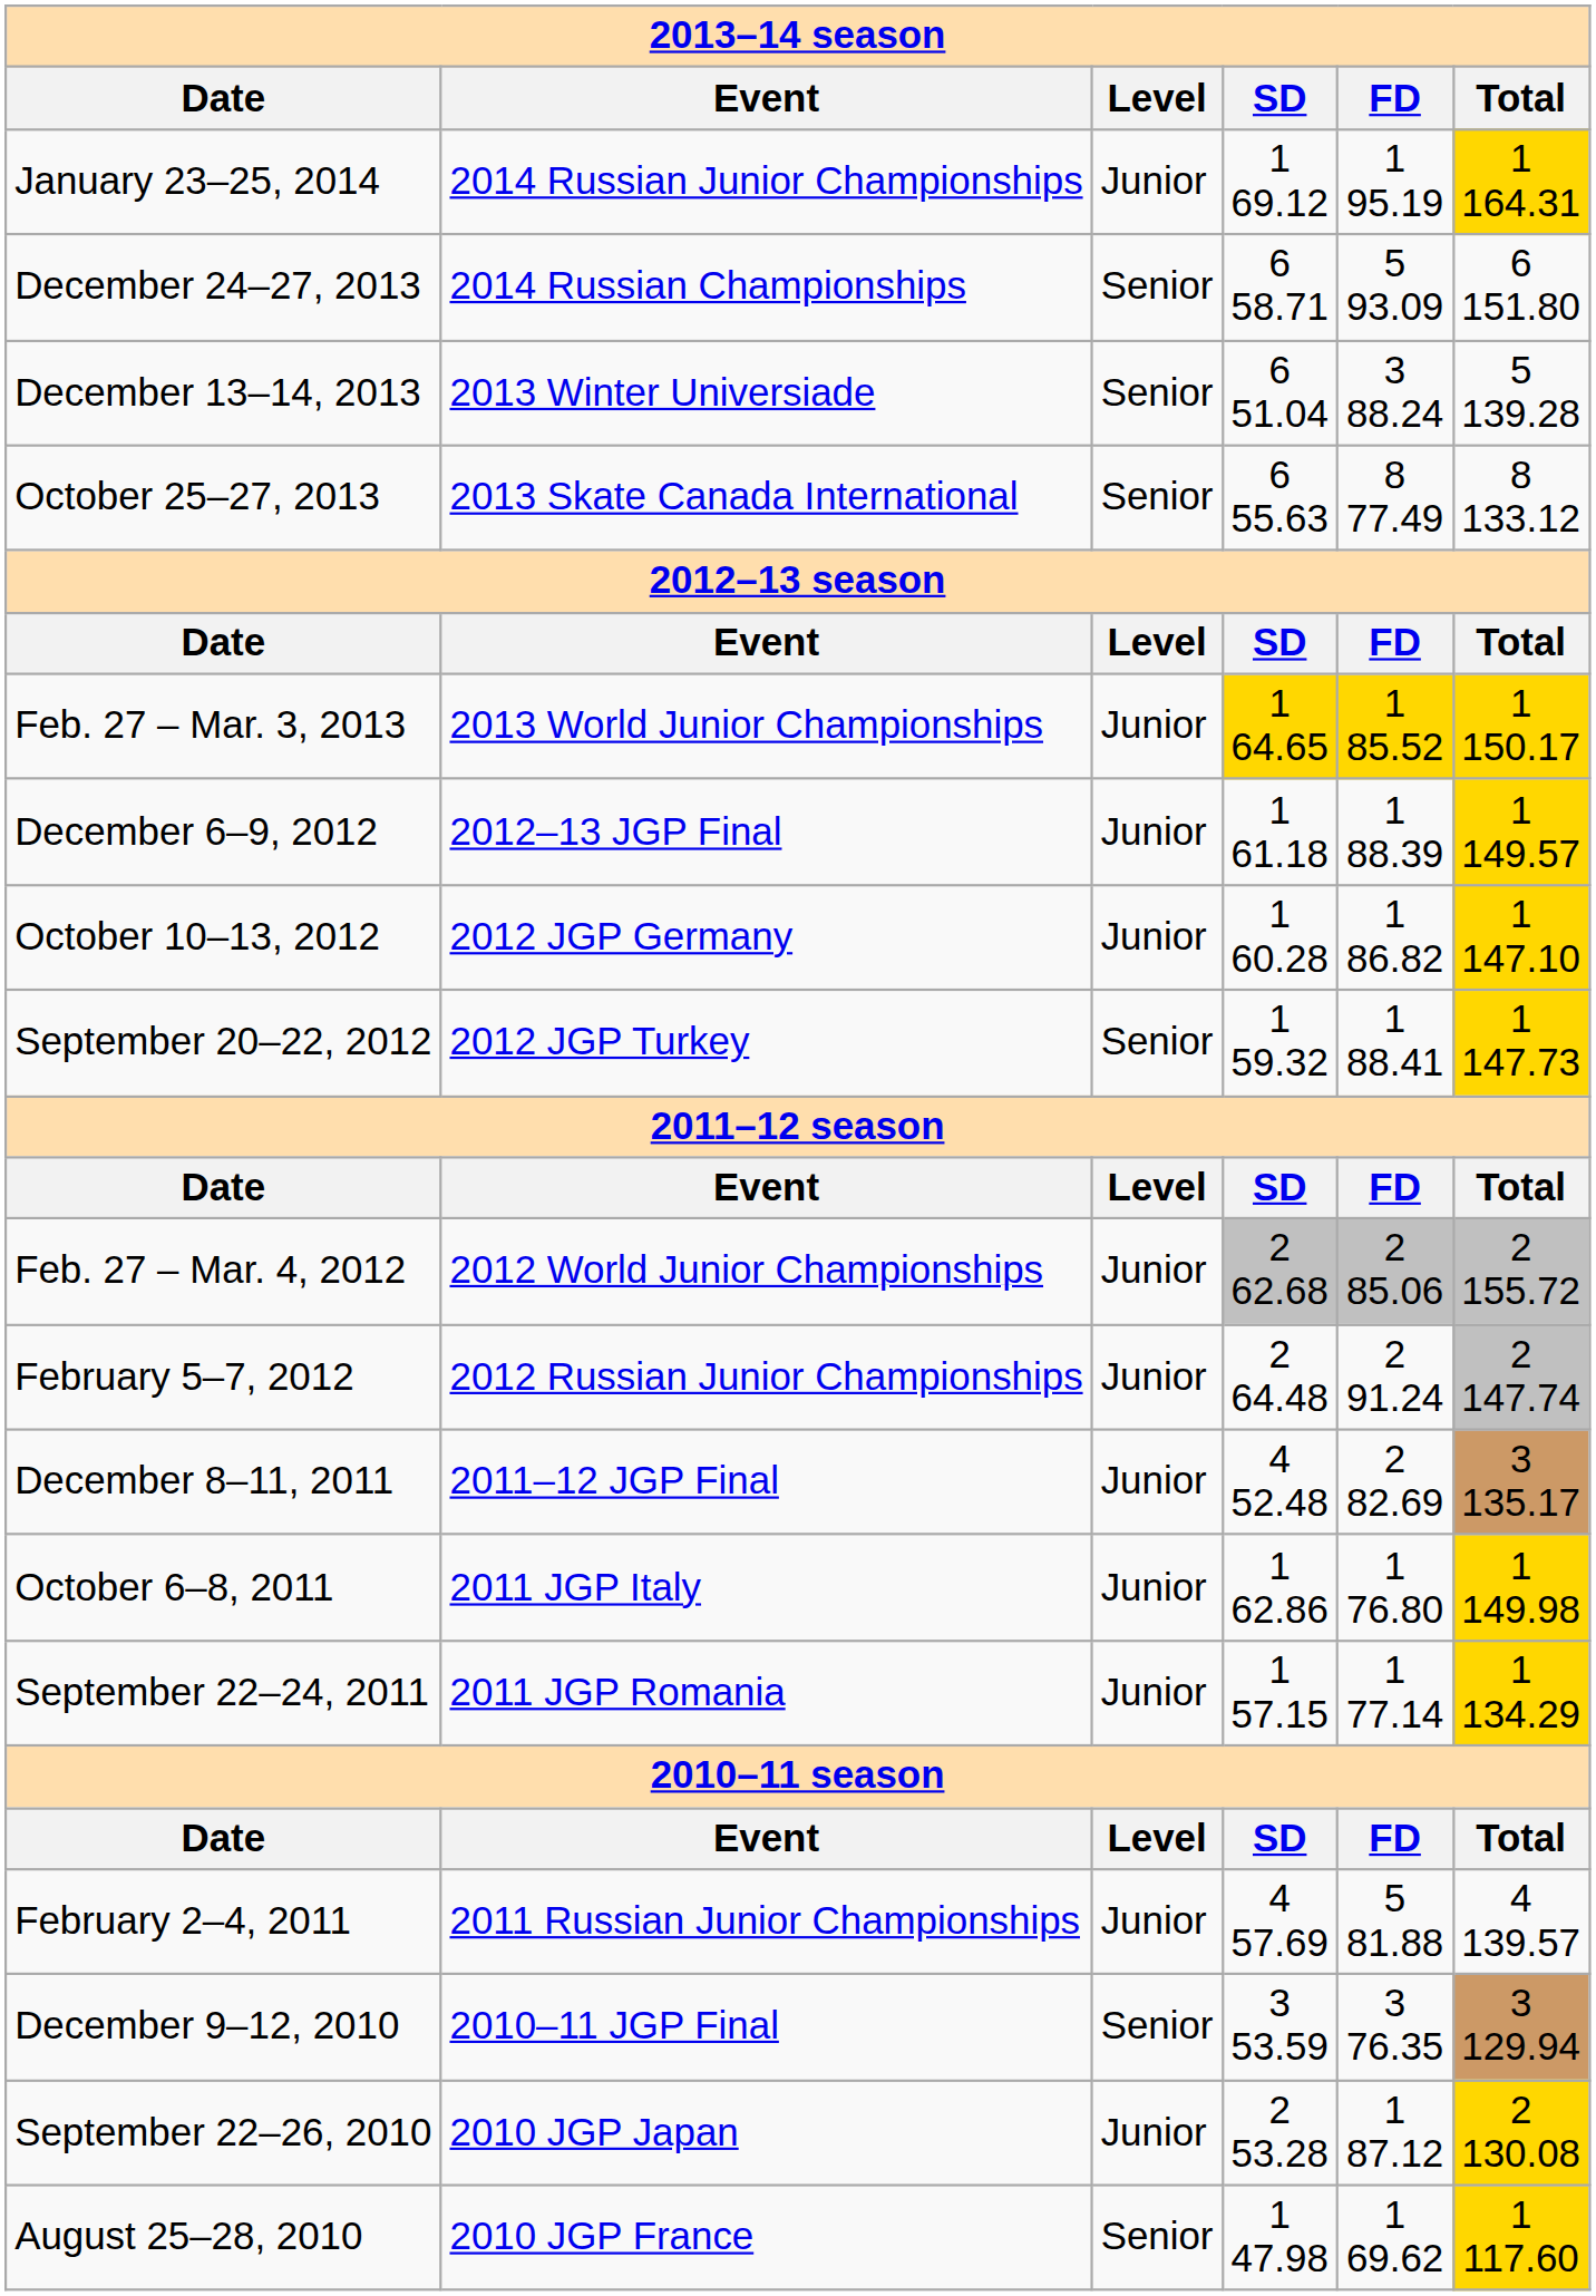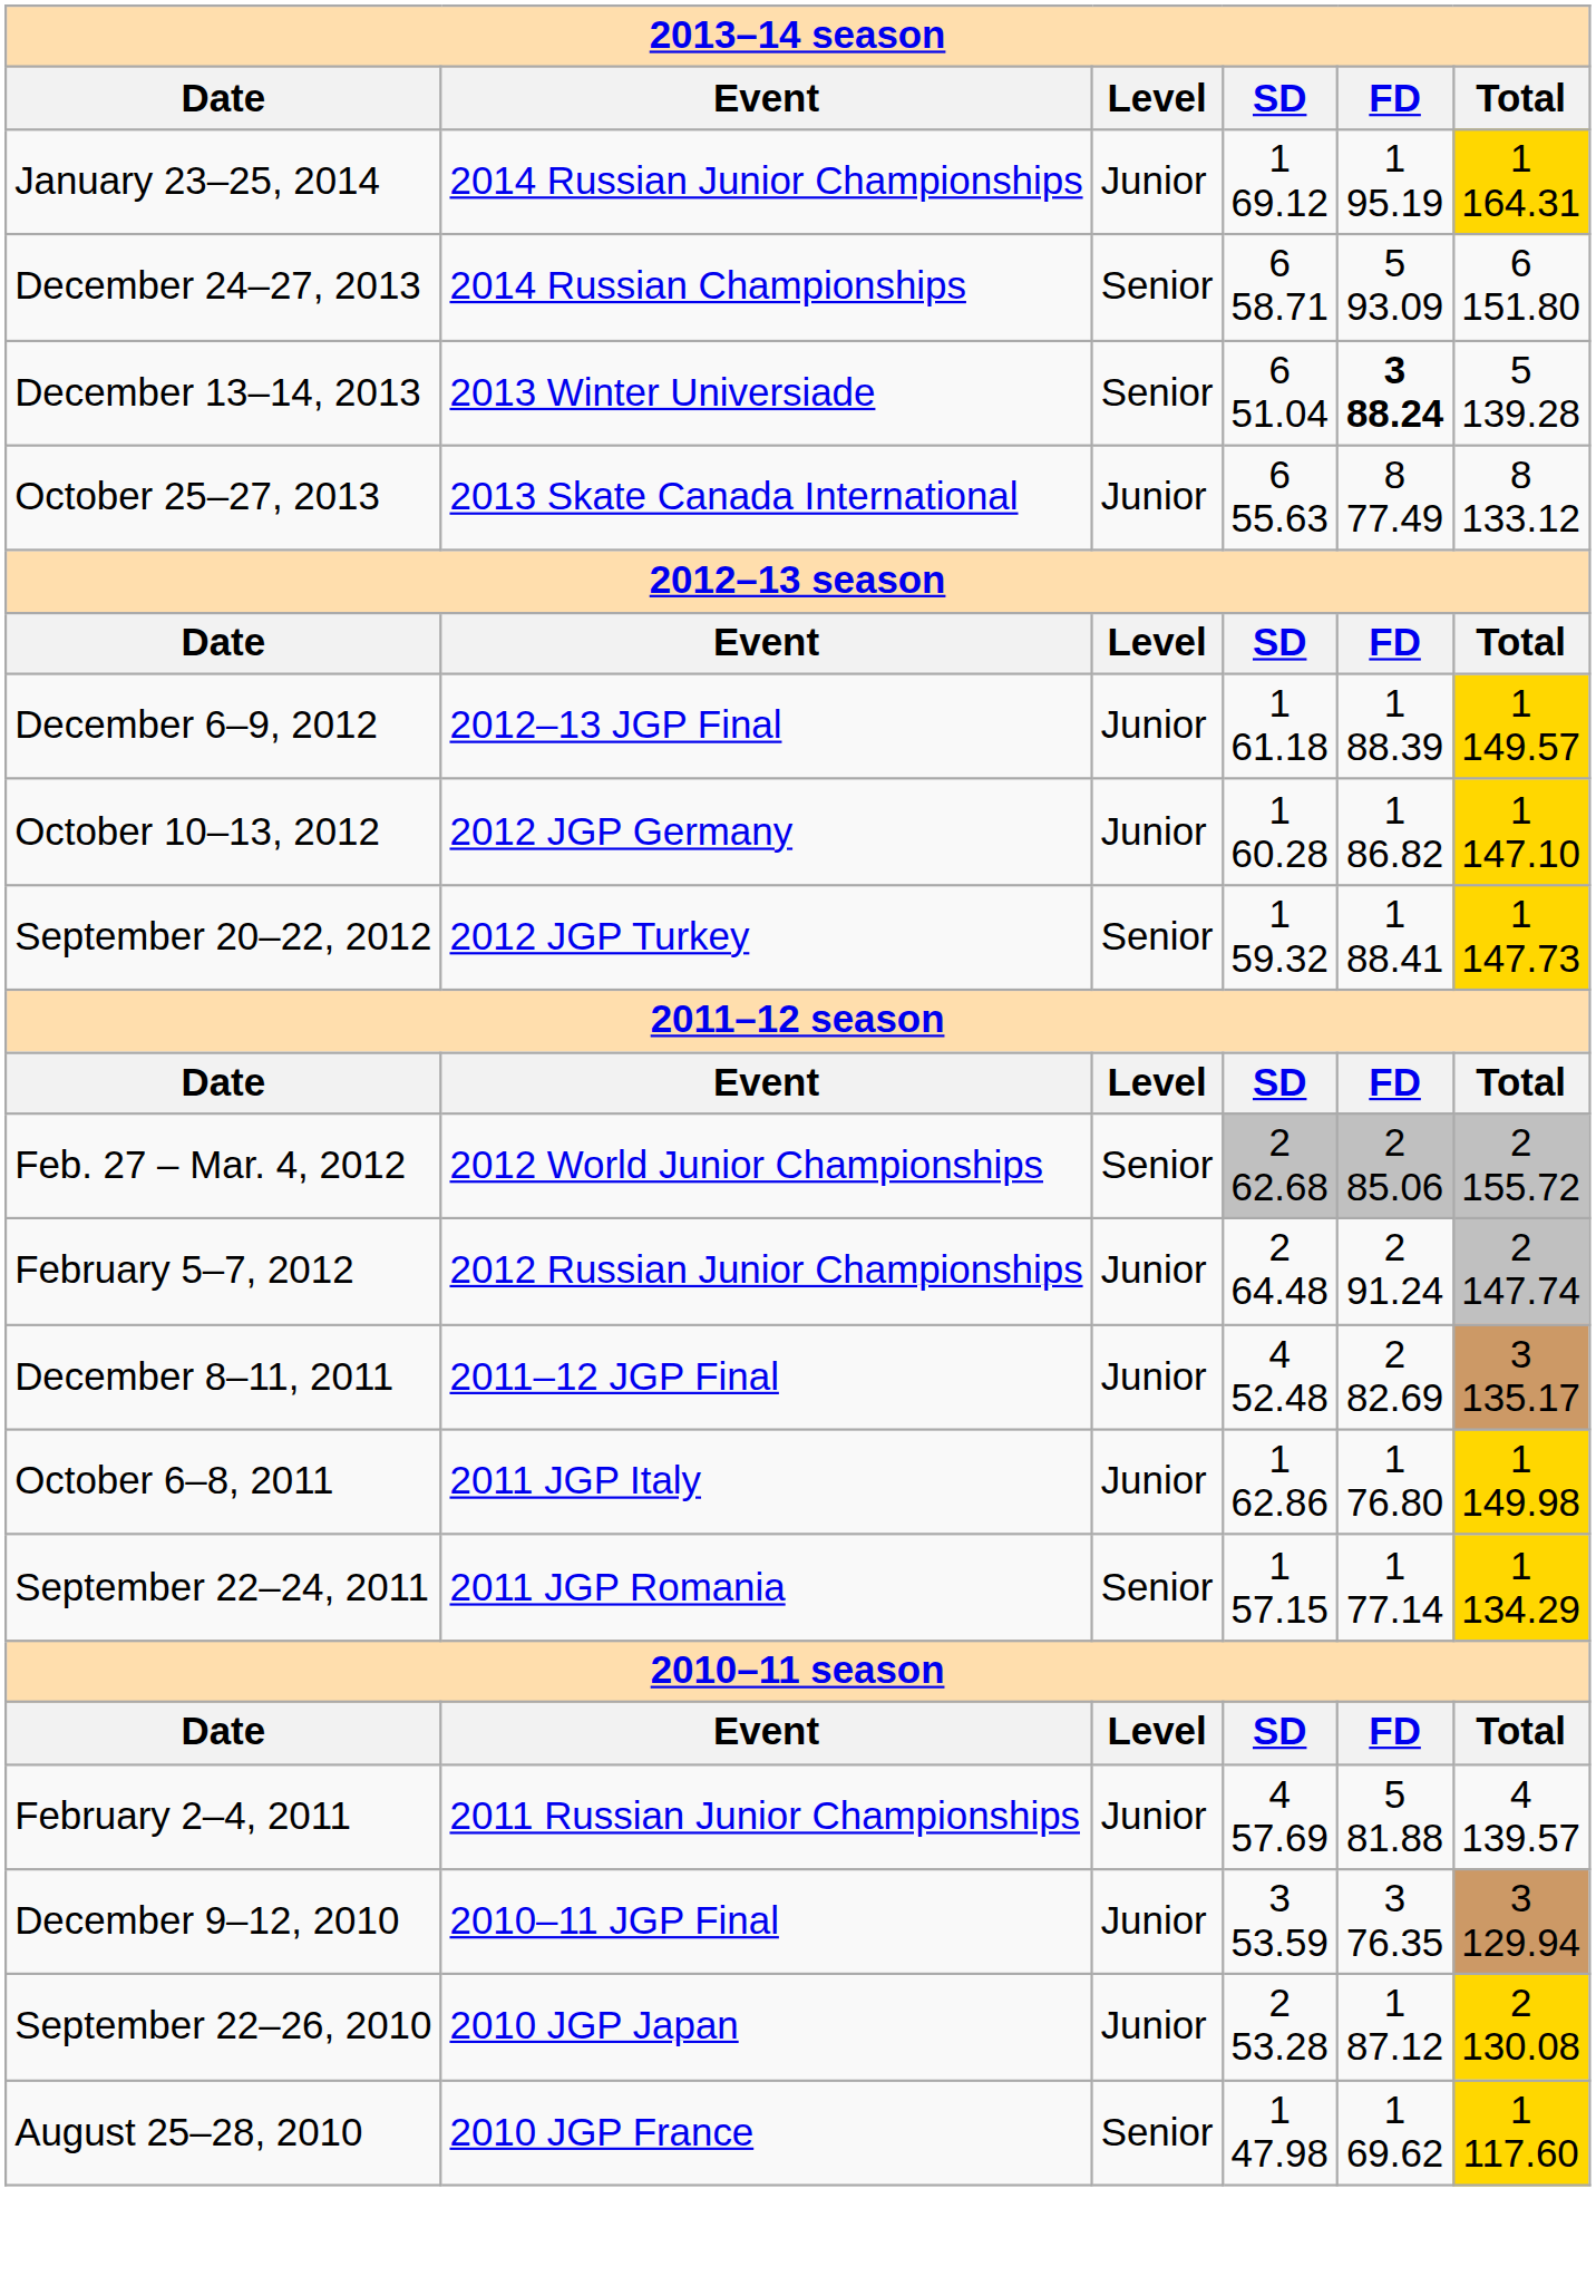 <table class="wikitable">
 <tr>
 <td style="background-color: #ffdead; " colspan="6" align="center"><a href='#'><strong>2013–14 season</strong></a></td>
 </tr>
 <tr>
 <th>Date</th>
 <th>Event</th>
 <th>Level</th>
 <th><a href='#'>SD</a></th>
 <th><a href='#'>FD</a></th>
 <th>Total</th>
 </tr>
 <tr>
 <td>January 23–25, 2014</td>
 <td><a href='#'>2014 Russian Junior Championships</a></td>
 <td>Junior</td>
 <td align=center>1 <br> 69.12</td>
 <td align=center>1 <br> 95.19</td>
 <td align=center bgcolor=gold>1 <br> 164.31</td>
 </tr>
 <tr>
 <td>December 24–27, 2013</td>
 <td><a href='#'>2014 Russian Championships</a></td>
 <td>Senior</td>
 <td align=center>6 <br> 58.71</td>
 <td align=center>5 <br> 93.09</td>
 <td align=center>6 <br> 151.80</td>
 </tr>
 <tr>
 <td>December 13–14, 2013</td>
 <td><a href='#'>2013 Winter Universiade</a></td>
 <td>Senior</td>
 <td align=center>6 <br> 51.04</td>
-<td align=center>3 <br> 88.24</td>
+<td align=center><strong>3 <br> 88.24</strong></td>
 <td align=center>5 <br> 139.28</td>
 </tr>
 <tr>
 <td>October 25–27, 2013</td>
 <td><a href='#'>2013 Skate Canada International</a></td>
-<td>Senior</td>
+<td>Junior</td>
 <td align=center>6 <br> 55.63</td>
 <td align=center>8 <br> 77.49</td>
 <td align=center>8 <br> 133.12</td>
 </tr>
 <tr>
 <td style="background-color: #ffdead; " colspan="6" align="center"><a href='#'><strong>2012–13 season</strong></a></td>
 </tr>
 <tr>
 <th>Date</th>
 <th>Event</th>
 <th>Level</th>
 <th><a href='#'>SD</a></th>
 <th><a href='#'>FD</a></th>
 <th>Total</th>
-</tr>
-<tr>
-<td>Feb. 27 – Mar. 3, 2013</td>
-<td><a href='#'>2013 World Junior Championships</a></td>
-<td>Junior</td>
-<td align=center bgcolor=gold>1 <br> 64.65</td>
-<td align=center bgcolor=gold>1 <br> 85.52</td>
-<td align=center bgcolor=gold>1 <br> 150.17</td>
 </tr>
 <tr>
 <td>December 6–9, 2012</td>
 <td><a href='#'>2012–13 JGP Final</a></td>
 <td>Junior</td>
 <td align=center>1 <br> 61.18</td>
 <td align=center>1 <br> 88.39</td>
 <td align=center bgcolor=gold>1 <br> 149.57</td>
 </tr>
 <tr>
 <td>October 10–13, 2012</td>
 <td><a href='#'>2012 JGP Germany</a></td>
 <td>Junior</td>
 <td align=center>1 <br> 60.28</td>
 <td align=center>1 <br> 86.82</td>
 <td align=center bgcolor=gold>1 <br> 147.10</td>
 </tr>
 <tr>
 <td>September 20–22, 2012</td>
 <td><a href='#'>2012 JGP Turkey</a></td>
 <td>Senior</td>
 <td align=center>1 <br> 59.32</td>
 <td align=center>1 <br> 88.41</td>
 <td align=center bgcolor=gold>1 <br> 147.73</td>
 </tr>
 <tr>
 <td style="background-color: #ffdead; " colspan="6" align="center"><a href='#'><strong>2011–12 season</strong></a></td>
 </tr>
 <tr>
 <th>Date</th>
 <th>Event</th>
 <th>Level</th>
 <th><a href='#'>SD</a></th>
 <th><a href='#'>FD</a></th>
 <th>Total</th>
 </tr>
 <tr>
 <td>Feb. 27 – Mar. 4, 2012</td>
 <td><a href='#'>2012 World Junior Championships</a></td>
-<td>Junior</td>
+<td>Senior</td>
 <td align=center bgcolor=silver>2 <br> 62.68</td>
 <td align=center bgcolor=silver>2 <br> 85.06</td>
 <td align=center bgcolor=silver>2 <br> 155.72</td>
 </tr>
 <tr>
 <td>February 5–7, 2012</td>
 <td><a href='#'>2012 Russian Junior Championships</a></td>
 <td>Junior</td>
 <td align=center>2 <br> 64.48</td>
 <td align=center>2 <br> 91.24</td>
 <td align=center bgcolor=silver>2 <br> 147.74</td>
 </tr>
 <tr>
 <td>December 8–11, 2011</td>
 <td><a href='#'>2011–12 JGP Final</a></td>
 <td>Junior</td>
 <td align=center>4 <br> 52.48</td>
 <td align=center>2 <br> 82.69</td>
 <td align=center bgcolor=cc9966>3 <br> 135.17</td>
 </tr>
 <tr>
 <td>October 6–8, 2011</td>
 <td><a href='#'>2011 JGP Italy</a></td>
 <td>Junior</td>
 <td align=center>1 <br> 62.86</td>
 <td align=center>1 <br> 76.80</td>
 <td align=center bgcolor=gold>1 <br> 149.98</td>
 </tr>
 <tr>
 <td>September 22–24, 2011</td>
 <td><a href='#'>2011 JGP Romania</a></td>
-<td>Junior</td>
+<td>Senior</td>
 <td align=center>1 <br> 57.15</td>
 <td align=center>1 <br> 77.14</td>
 <td align=center bgcolor=gold>1 <br> 134.29</td>
 </tr>
 <tr>
 <td style="background-color: #ffdead; " colspan="6" align="center"><a href='#'><strong>2010–11 season</strong></a></td>
 </tr>
 <tr>
 <th>Date</th>
 <th>Event</th>
 <th>Level</th>
 <th><a href='#'>SD</a></th>
 <th><a href='#'>FD</a></th>
 <th>Total</th>
 </tr>
 <tr>
 <td>February 2–4, 2011</td>
 <td><a href='#'>2011 Russian Junior Championships</a></td>
 <td>Junior</td>
 <td align=center>4 <br> 57.69</td>
 <td align=center>5 <br> 81.88</td>
 <td align=center>4 <br> 139.57</td>
 </tr>
 <tr>
 <td>December 9–12, 2010</td>
 <td><a href='#'>2010–11 JGP Final</a></td>
-<td>Senior</td>
+<td>Junior</td>
 <td align=center>3 <br> 53.59</td>
 <td align=center>3 <br> 76.35</td>
 <td align=center bgcolor=cc9966>3 <br> 129.94</td>
 </tr>
 <tr>
 <td>September 22–26, 2010</td>
 <td><a href='#'>2010 JGP Japan</a></td>
 <td>Junior</td>
 <td align=center>2 <br> 53.28</td>
 <td align=center>1 <br> 87.12</td>
 <td align=center bgcolor=gold>2 <br> 130.08</td>
 </tr>
 <tr>
 <td>August 25–28, 2010</td>
 <td><a href='#'>2010 JGP France</a></td>
 <td>Senior</td>
 <td align=center>1 <br> 47.98</td>
 <td align=center>1 <br> 69.62</td>
 <td align=center bgcolor=gold>1 <br> 117.60</td>
 </tr>
 </table>
